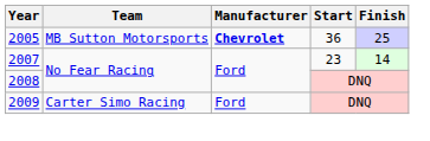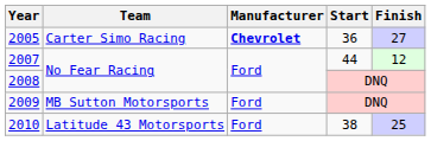 <table class="wikitable" style="font-size: 90%;">
 <tr>
 <th>Year</th>
 <th>Team</th>
 <th>Manufacturer</th>
 <th>Start</th>
 <th>Finish</th>
 </tr>
 <tr>
 <td><a href='#'>2005</a></td>
-<td><a href='#'>MB Sutton Motorsports</a></td>
+<td><a href='#'>Carter Simo Racing</a></td>
 <td><strong><a href='#'>Chevrolet</a></strong></td>
 <td align=center>36</td>
-<td align=center style="background:#CFCFFF;">25</td>
+<td align=center style="background:#CFCFFF;">27</td>
 </tr>
 <tr>
 <td><a href='#'>2007</a></td>
 <td rowspan=2><a href='#'>No Fear Racing</a></td>
 <td rowspan=2><a href='#'>Ford</a></td>
-<td align=center>23</td>
-<td align=center style="background:#DFFFDF;">14</td>
+<td align=center>44</td>
+<td align=center style="background:#DFFFDF;">12</td>
 </tr>
 <tr>
 <td><a href='#'>2008</a></td>
 <td align=center colspan=2 style="background:#FFCFCF;">DNQ</td>
 </tr>
 <tr>
 <td><a href='#'>2009</a></td>
-<td><a href='#'>Carter Simo Racing</a></td>
+<td><a href='#'>MB Sutton Motorsports</a></td>
 <td><a href='#'>Ford</a></td>
 <td align=center colspan=2 style="background:#FFCFCF;">DNQ</td>
 </tr>
+<tr>
+<td><a href='#'>2010</a></td>
+<td><a href='#'>Latitude 43 Motorsports</a></td>
+<td><a href='#'>Ford</a></td>
+<td align=center>38</td>
+<td align=center style="background:#CFCFFF;">25</td>
+</tr>
 </table>
